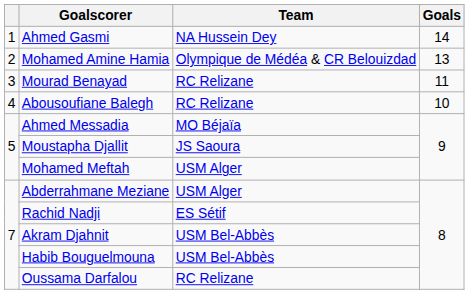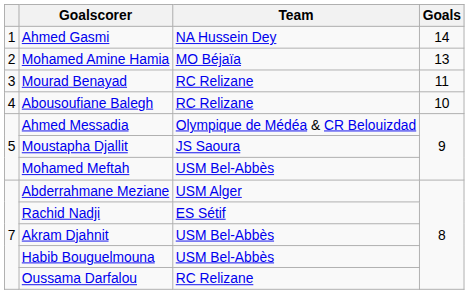 <table class="wikitable" style="font-size: 95%;">
 <tr bgcolor="#CCCCCC" align="center">
 <th scope="col"></th>
 <th scope="col">Goalscorer</th>
 <th scope="col">Team</th>
 <th scope="col">Goals</th>
 </tr>
 <tr>
 <td align="center">1</td>
 <td> <a href='#'>Ahmed Gasmi</a></td>
 <td><a href='#'>NA Hussein Dey</a></td>
 <td align="center">14</td>
 </tr>
 <tr>
 <td align="center">2</td>
 <td> <a href='#'>Mohamed Amine Hamia</a></td>
-<td><a href='#'>Olympique de Médéa</a> & <a href='#'>CR Belouizdad</a></td>
+<td><a href='#'>MO Béjaïa</a></td>
 <td align="center">13</td>
 </tr>
 <tr>
 <td align="center">3</td>
 <td> <a href='#'>Mourad Benayad</a></td>
 <td><a href='#'>RC Relizane</a></td>
 <td align="center">11</td>
 </tr>
 <tr>
 <td align="center">4</td>
 <td> <a href='#'>Abousoufiane Balegh</a></td>
 <td><a href='#'>RC Relizane</a></td>
 <td align="center">10</td>
 </tr>
 <tr>
 <td rowspan=3 align="center">5</td>
 <td> <a href='#'>Ahmed Messadia</a></td>
-<td><a href='#'>MO Béjaïa</a></td>
+<td><a href='#'>Olympique de Médéa</a> & <a href='#'>CR Belouizdad</a></td>
 <td rowspan=3 align="center">9</td>
 </tr>
 <tr>
 <td> <a href='#'>Moustapha Djallit</a></td>
 <td><a href='#'>JS Saoura</a></td>
 </tr>
 <tr>
 <td> <a href='#'>Mohamed Meftah</a></td>
-<td><a href='#'>USM Alger</a></td>
+<td><a href='#'>USM Bel-Abbès</a></td>
 </tr>
 <tr>
 <td rowspan=5 align="center">7</td>
 <td> <a href='#'>Abderrahmane Meziane</a></td>
 <td><a href='#'>USM Alger</a></td>
 <td rowspan=5 align="center">8</td>
 </tr>
 <tr>
 <td> <a href='#'>Rachid Nadji</a></td>
 <td><a href='#'>ES Sétif</a></td>
 </tr>
 <tr>
 <td> <a href='#'>Akram Djahnit</a></td>
 <td><a href='#'>USM Bel-Abbès</a></td>
 </tr>
 <tr>
 <td> <a href='#'>Habib Bouguelmouna</a></td>
 <td><a href='#'>USM Bel-Abbès</a></td>
 </tr>
 <tr>
 <td> <a href='#'>Oussama Darfalou</a></td>
 <td><a href='#'>RC Relizane</a></td>
 </tr>
 </table>
